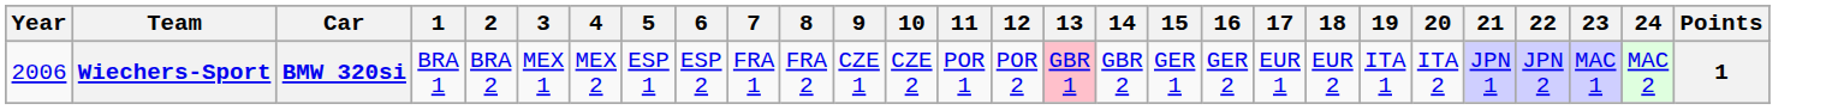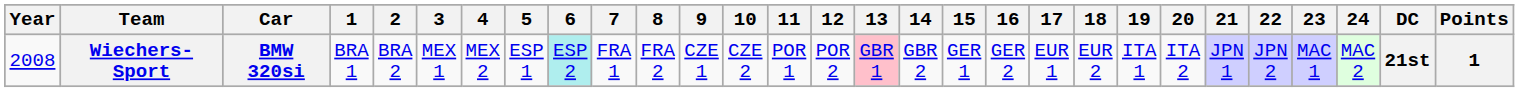 <table class="wikitable" style="text-align:center; font-size:85%">
 <tr>
 <th>Year</th>
 <th>Team</th>
 <th>Car</th>
 <th>1</th>
 <th>2</th>
 <th>3</th>
 <th>4</th>
 <th>5</th>
 <th>6</th>
 <th>7</th>
 <th>8</th>
 <th>9</th>
 <th>10</th>
 <th>11</th>
 <th>12</th>
 <th>13</th>
 <th>14</th>
 <th>15</th>
 <th>16</th>
 <th>17</th>
 <th>18</th>
 <th>19</th>
 <th>20</th>
 <th>21</th>
 <th>22</th>
 <th>23</th>
 <th>24</th>
+<th>DC</th>
 <th>Points</th>
 </tr>
 <tr>
-<td><a href='#'>2006</a></td>
+<td><a href='#'>2008</a></td>
 <th><a href='#'>Wiechers-Sport</a></th>
 <th><a href='#'>BMW 320si</a></th>
 <td><a href='#'>BRA<br>1</a></td>
 <td><a href='#'>BRA<br>2</a></td>
 <td><a href='#'>MEX<br>1</a></td>
 <td><a href='#'>MEX<br>2</a></td>
 <td><a href='#'>ESP<br>1</a></td>
-<td><a href='#'>ESP<br>2</a></td>
+<td style="background: paleturquoise;"><a href='#'>ESP<br>2</a></td>
 <td><a href='#'>FRA<br>1</a></td>
 <td><a href='#'>FRA<br>2</a></td>
 <td><a href='#'>CZE<br>1</a></td>
 <td><a href='#'>CZE<br>2</a></td>
 <td><a href='#'>POR<br>1</a></td>
 <td><a href='#'>POR<br>2</a></td>
 <td style="background: pink;"><a href='#'>GBR<br>1</a></td>
 <td><a href='#'>GBR<br>2</a></td>
 <td><a href='#'>GER<br>1</a></td>
 <td><a href='#'>GER<br>2</a></td>
 <td><a href='#'>EUR<br>1</a></td>
 <td><a href='#'>EUR<br>2</a></td>
 <td><a href='#'>ITA<br>1</a></td>
 <td><a href='#'>ITA<br>2</a></td>
 <td style="background:#cfcfff;"><a href='#'>JPN<br>1</a><br></td>
 <td style="background:#cfcfff;"><a href='#'>JPN<br>2</a><br></td>
 <td style="background:#cfcfff;"><a href='#'>MAC<br>1</a><br></td>
 <td style="background:#dfffdf;"><a href='#'>MAC<br>2</a><br></td>
+<th>21st</th>
 <th>1</th>
 </tr>
 </table>
